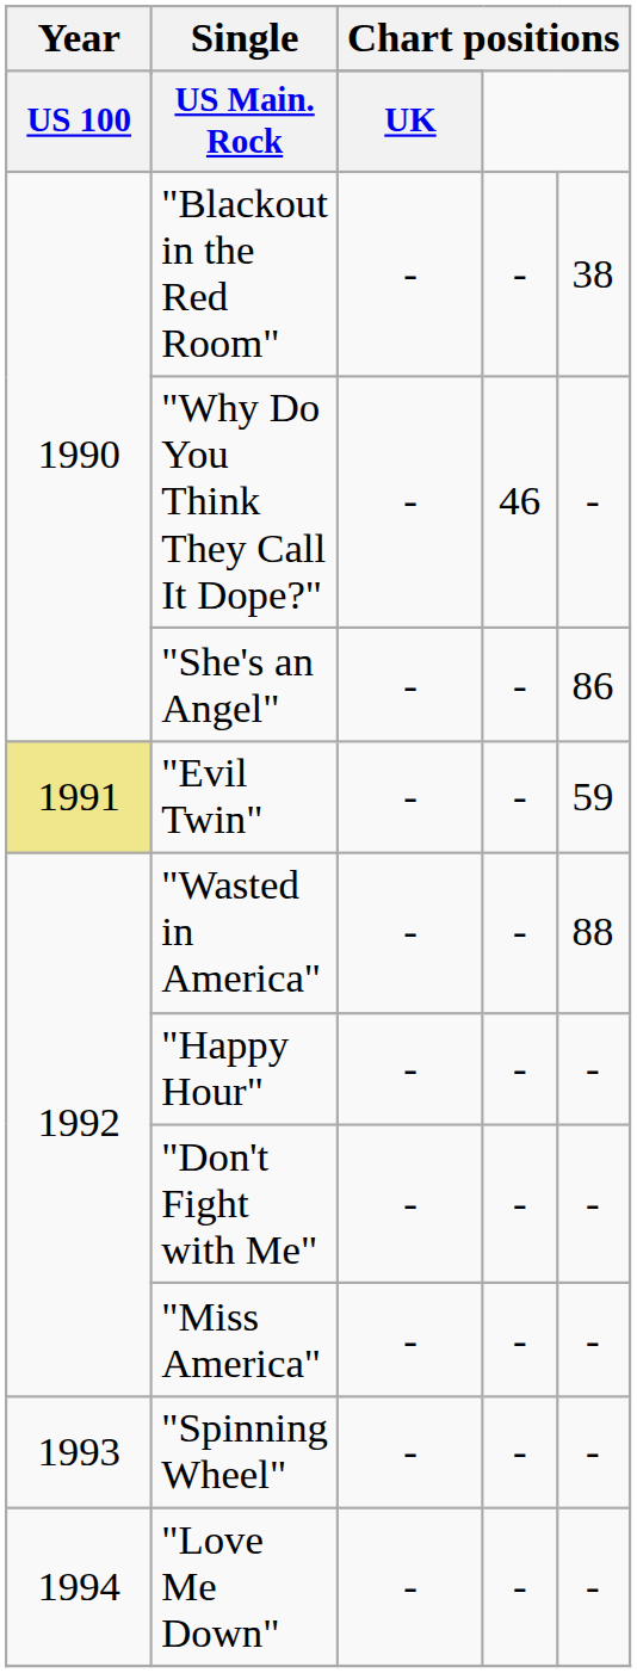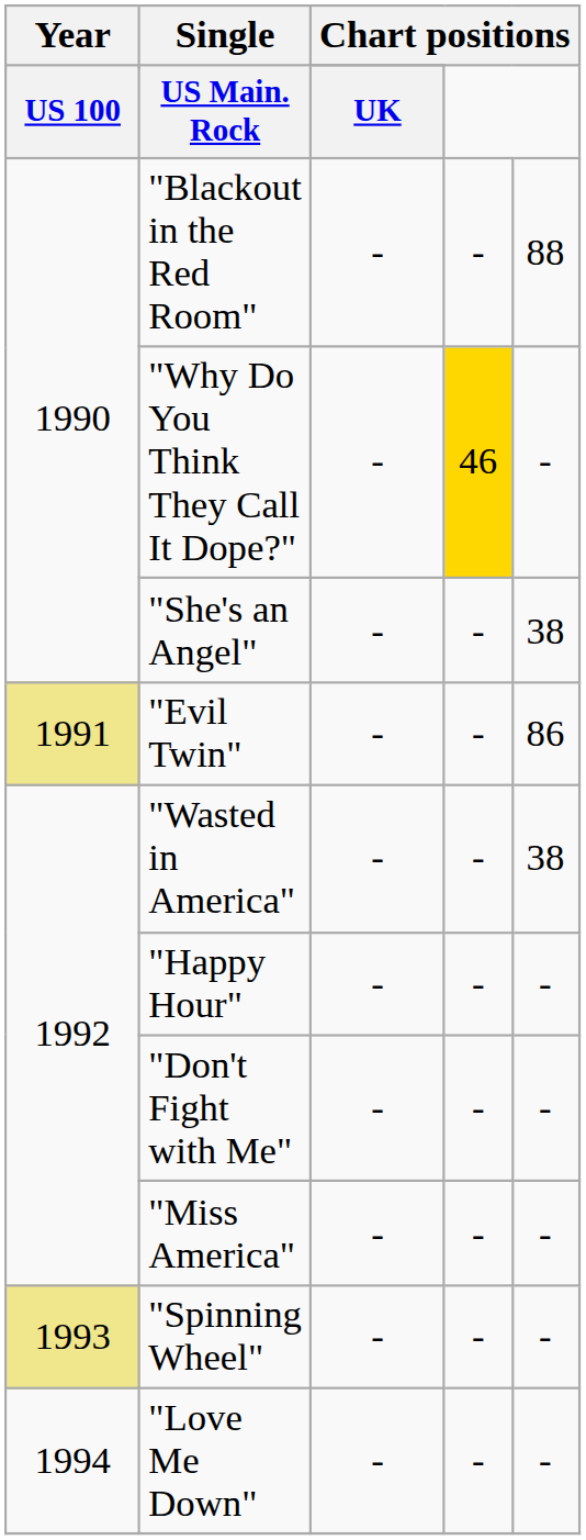 <table class="wikitable" style="text-align:center;">
 <tr>
 <th rowspan="2">Year</th>
 <th rowspan="2">Single</th>
 <th colspan="3">Chart positions</th>
 </tr>
 <tr>
 </tr>
 <tr style="font-size:smaller;">
 <th width="50"><a href='#'>US 100</a></th>
 <th width="50"><a href='#'>US Main. Rock</a></th>
 <th width="50"><a href='#'>UK</a></th>
 </tr>
 <tr>
 <td rowspan="3">1990</td>
 <td align="left">"Blackout in the Red Room"</td>
 <td>-</td>
 <td>-</td>
-<td>38</td>
+<td>88</td>
 </tr>
 <tr>
 <td align="left">"Why Do You Think They Call It Dope?"</td>
 <td>-</td>
-<td>46</td>
+<td style="background: gold;">46</td>
 <td>-</td>
 </tr>
 <tr>
 <td align="left">"She's an Angel"</td>
 <td>-</td>
 <td>-</td>
-<td>86</td>
+<td>38</td>
 </tr>
 <tr>
 <td rowspan="1" style="background: khaki;">1991</td>
 <td align="left">"Evil Twin"</td>
 <td>-</td>
 <td>-</td>
-<td>59</td>
+<td>86</td>
 </tr>
 <tr>
 <td rowspan="4">1992</td>
 <td align="left">"Wasted in America"</td>
 <td>-</td>
 <td>-</td>
-<td>88</td>
+<td>38</td>
 </tr>
 <tr>
 <td align="left">"Happy Hour"</td>
 <td>-</td>
 <td>-</td>
 <td>-</td>
 </tr>
 <tr>
 <td align="left">"Don't Fight with Me"</td>
 <td>-</td>
 <td>-</td>
 <td>-</td>
 </tr>
 <tr>
 <td align="left">"Miss America"</td>
 <td>-</td>
 <td>-</td>
 <td>-</td>
 </tr>
 <tr>
-<td rowspan="1">1993</td>
+<td rowspan="1" style="background: khaki;">1993</td>
 <td align="left">"Spinning Wheel"</td>
 <td>-</td>
 <td>-</td>
 <td>-</td>
 </tr>
 <tr>
 <td rowspan="1">1994</td>
 <td align="left">"Love Me Down"</td>
 <td>-</td>
 <td>-</td>
 <td>-</td>
 </tr>
 <tr>
 </tr>
 </table>
